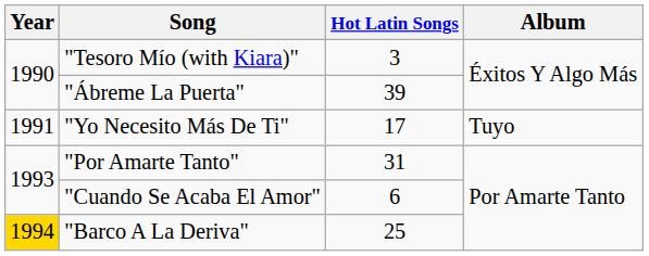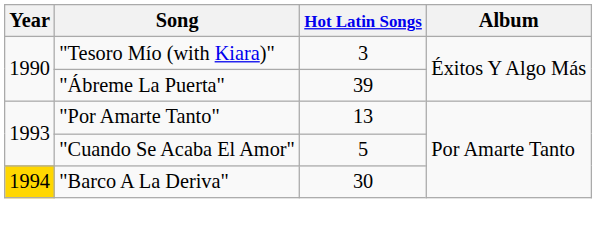 <table class="wikitable">
 <tr>
 <th>Year</th>
 <th>Song</th>
 <th><small><a href='#'>Hot Latin Songs</a></small></th>
 <th>Album</th>
 </tr>
 <tr>
 <td style="text-align:center;" rowspan="2">1990</td>
 <td>"Tesoro Mío (with <a href='#'>Kiara</a>)"</td>
 <td style="text-align:center;">3</td>
 <td rowspan=2>Éxitos Y Algo Más</td>
 </tr>
 <tr>
 <td>"Ábreme La Puerta"</td>
 <td style="text-align:center;">39</td>
 </tr>
 <tr>
-<td style="text-align:center;">1991</td>
-<td>"Yo Necesito Más De Ti"</td>
-<td style="text-align:center;">17</td>
-<td>Tuyo</td>
-</tr>
-<tr>
 <td style="text-align:center;" rowspan="2">1993</td>
 <td>"Por Amarte Tanto"</td>
-<td style="text-align:center;">31</td>
+<td style="text-align:center;">13</td>
 <td rowspan=3>Por Amarte Tanto</td>
 </tr>
 <tr>
 <td>"Cuando Se Acaba El Amor"</td>
-<td style="text-align:center;">6</td>
+<td style="text-align:center;">5</td>
 </tr>
 <tr>
 <td style="background: gold; text-align:center;">1994</td>
 <td>"Barco A La Deriva"</td>
-<td style="text-align:center;">25</td>
+<td style="text-align:center;">30</td>
 </tr>
 </table>
